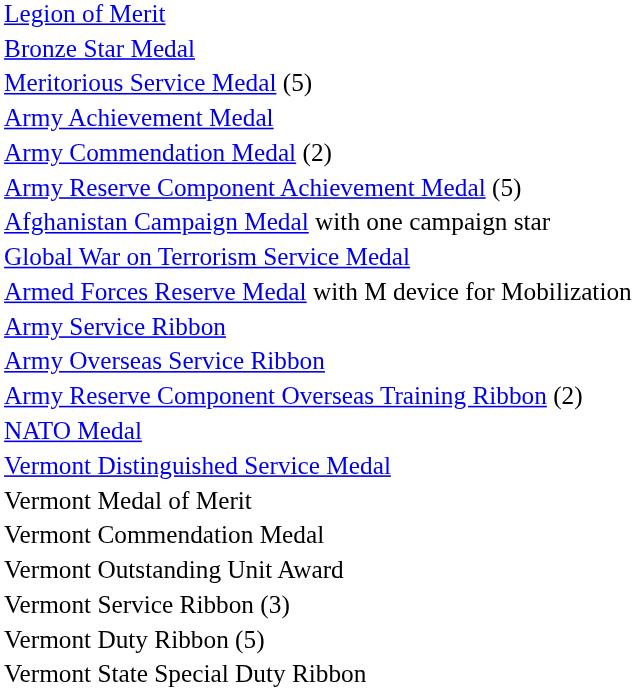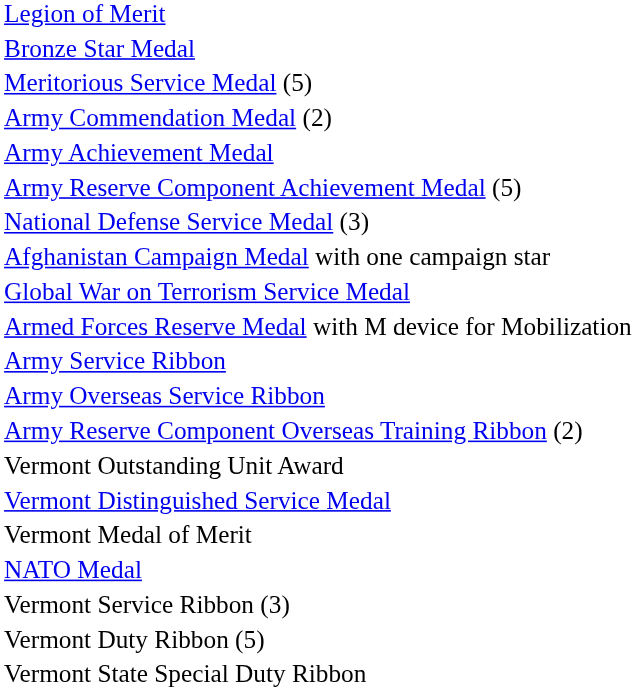 <table>
 <tr>
 <td></td>
 <td><a href='#'>Legion of Merit</a></td>
 </tr>
 <tr>
 <td></td>
 <td><a href='#'>Bronze Star Medal</a></td>
 </tr>
 <tr>
 <td><span></span><span></span><span></span><span></span></td>
 <td><a href='#'>Meritorious Service Medal</a> (5)</td>
 </tr>
 <tr>
 <td></td>
-<td><a href='#'>Army Achievement Medal</a></td>
+<td><a href='#'>Army Commendation Medal</a> (2)</td>
 </tr>
 <tr>
 <td></td>
-<td><a href='#'>Army Commendation Medal</a> (2)</td>
+<td><a href='#'>Army Achievement Medal</a></td>
 </tr>
 <tr>
 <td><span></span><span></span><span></span><span></span></td>
 <td><a href='#'>Army Reserve Component Achievement Medal</a> (5)</td>
+</tr>
+<tr>
+<td></td>
+<td><a href='#'>National Defense Service Medal</a> (3)</td>
 </tr>
 <tr>
 <td></td>
 <td><a href='#'>Afghanistan Campaign Medal</a> with one campaign star</td>
 </tr>
 <tr>
 <td></td>
 <td><a href='#'>Global War on Terrorism Service Medal</a></td>
 </tr>
 <tr>
 <td><span></span></td>
 <td><a href='#'>Armed Forces Reserve Medal</a> with M device for Mobilization</td>
 </tr>
 <tr>
 <td></td>
 <td><a href='#'>Army Service Ribbon</a></td>
 </tr>
 <tr>
 <td></td>
 <td><a href='#'>Army Overseas Service Ribbon</a></td>
 </tr>
 <tr>
 <td><span></span></td>
 <td><a href='#'>Army Reserve Component Overseas Training Ribbon</a> (2)</td>
 </tr>
 <tr>
 <td></td>
-<td><a href='#'>NATO Medal</a></td>
+<td>Vermont Outstanding Unit Award</td>
 </tr>
 <tr>
 <td></td>
 <td><a href='#'>Vermont Distinguished Service Medal</a></td>
 </tr>
 <tr>
 <td></td>
 <td>Vermont Medal of Merit</td>
 </tr>
 <tr>
 <td></td>
-<td>Vermont Commendation Medal</td>
-</tr>
-<tr>
-<td></td>
-<td>Vermont Outstanding Unit Award</td>
+<td><a href='#'>NATO Medal</a></td>
 </tr>
 <tr>
 <td></td>
 <td>Vermont Service Ribbon (3)</td>
 </tr>
 <tr>
 <td></td>
 <td>Vermont Duty Ribbon (5)</td>
 </tr>
 <tr>
 <td></td>
 <td>Vermont State Special Duty Ribbon</td>
 </tr>
 </table>
